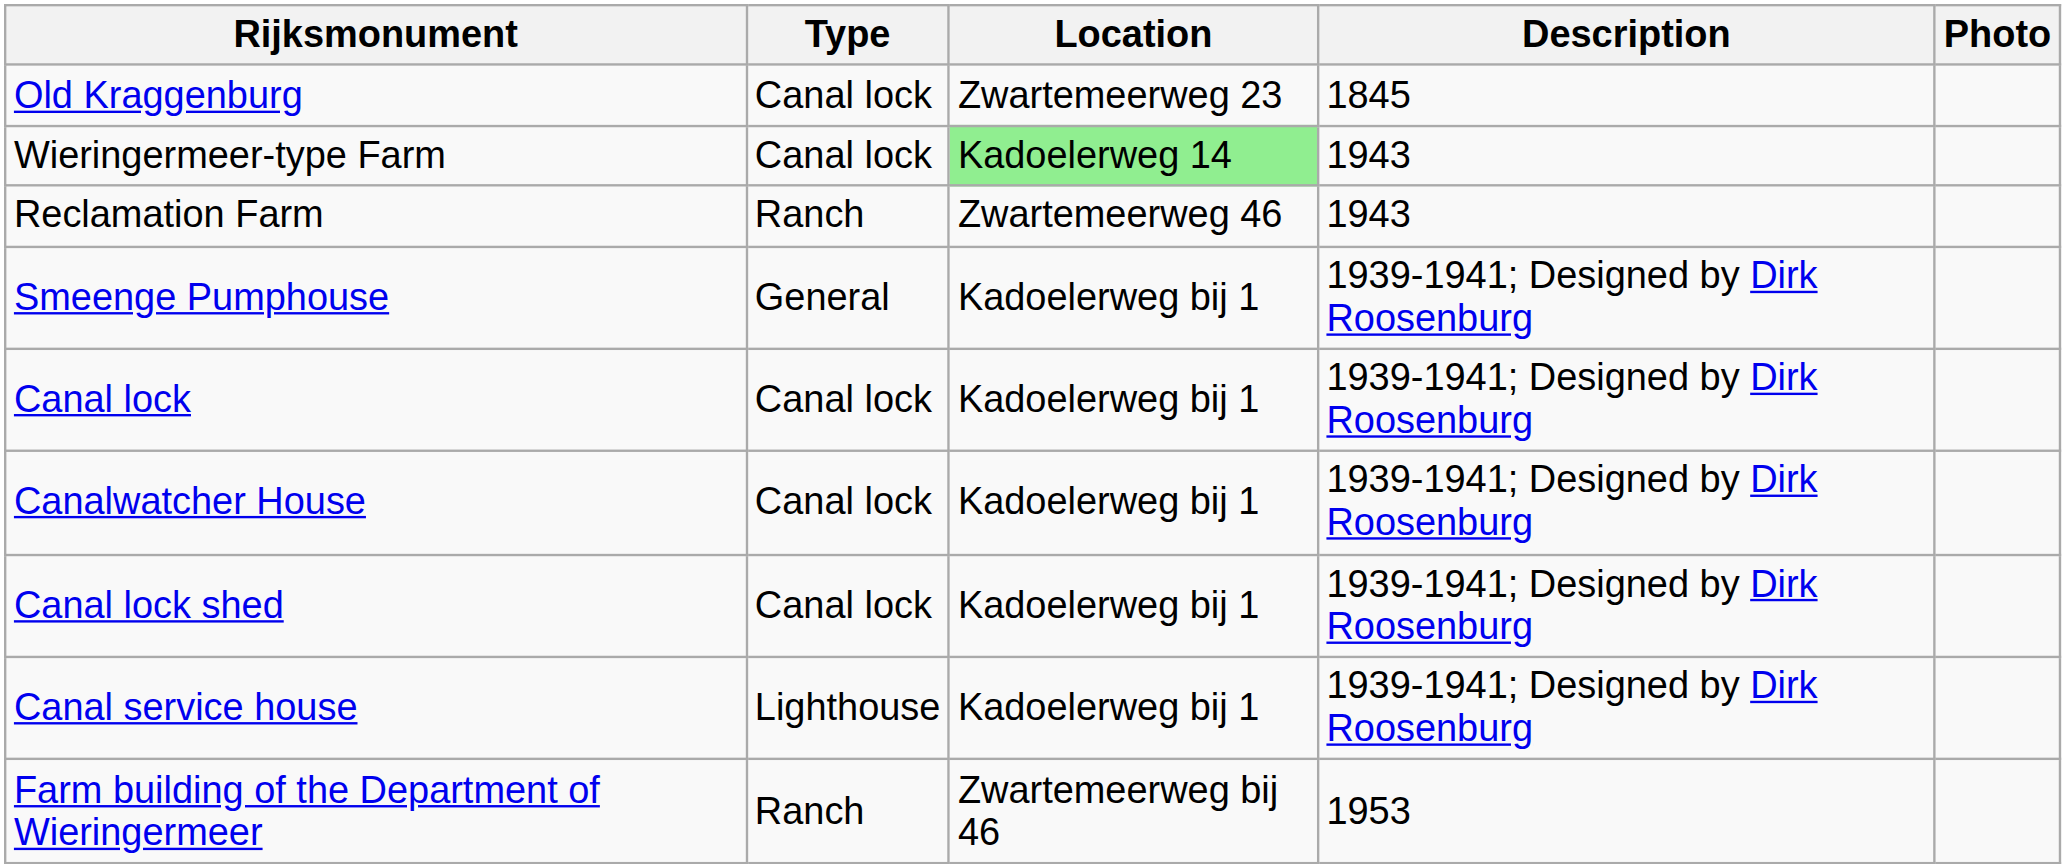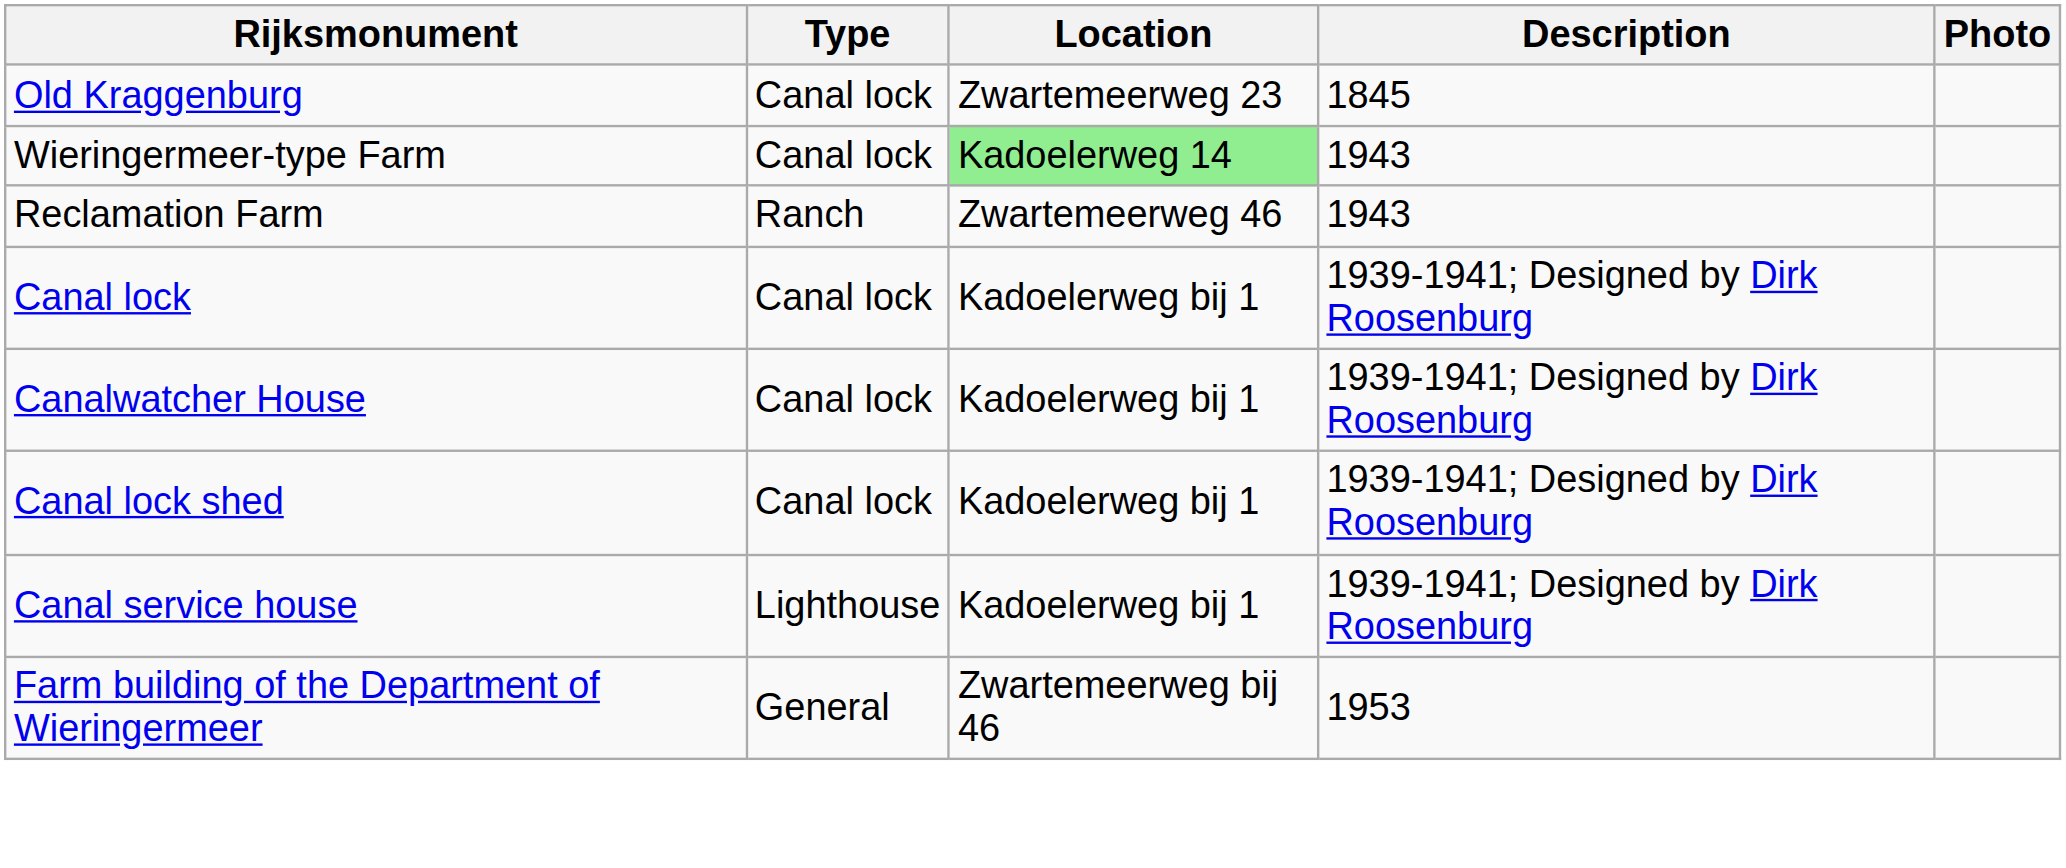 <table class="wikitable">
 <tr>
 <th>Rijksmonument</th>
 <th>Type</th>
 <th>Location</th>
 <th>Description</th>
 <th>Photo</th>
 </tr>
 <tr>
 <td><a href='#'>Old Kraggenburg</a><br></td>
 <td>Canal lock</td>
 <td>Zwartemeerweg 23</td>
 <td>1845</td>
 <td></td>
 </tr>
 <tr>
 <td>Wieringermeer-type Farm<br></td>
 <td>Canal lock</td>
 <td style="background: lightgreen;">Kadoelerweg 14</td>
 <td>1943</td>
 <td></td>
 </tr>
 <tr>
 <td>Reclamation Farm<br></td>
 <td>Ranch</td>
 <td>Zwartemeerweg 46</td>
 <td>1943</td>
-<td></td>
-</tr>
-<tr>
-<td><a href='#'>Smeenge Pumphouse</a><br></td>
-<td>General</td>
-<td>Kadoelerweg bij 1</td>
-<td>1939-1941; Designed by <a href='#'>Dirk Roosenburg</a></td>
 <td></td>
 </tr>
 <tr>
 <td><a href='#'>Canal lock</a><br></td>
 <td>Canal lock</td>
 <td>Kadoelerweg bij 1</td>
 <td>1939-1941; Designed by <a href='#'>Dirk Roosenburg</a></td>
 <td></td>
 </tr>
 <tr>
 <td><a href='#'>Canalwatcher House</a><br></td>
 <td>Canal lock</td>
 <td>Kadoelerweg bij 1</td>
 <td>1939-1941; Designed by <a href='#'>Dirk Roosenburg</a></td>
 <td></td>
 </tr>
 <tr>
 <td><a href='#'>Canal lock shed</a><br></td>
 <td>Canal lock</td>
 <td>Kadoelerweg bij 1</td>
 <td>1939-1941; Designed by <a href='#'>Dirk Roosenburg</a></td>
 <td></td>
 </tr>
 <tr>
 <td><a href='#'>Canal service house</a><br></td>
 <td>Lighthouse</td>
 <td>Kadoelerweg bij 1</td>
 <td>1939-1941; Designed by <a href='#'>Dirk Roosenburg</a></td>
 <td></td>
 </tr>
 <tr>
 <td><a href='#'>Farm building of the Department of Wieringermeer</a><br></td>
-<td>Ranch</td>
+<td>General</td>
 <td>Zwartemeerweg bij 46</td>
 <td>1953</td>
 </tr>
 </table>
